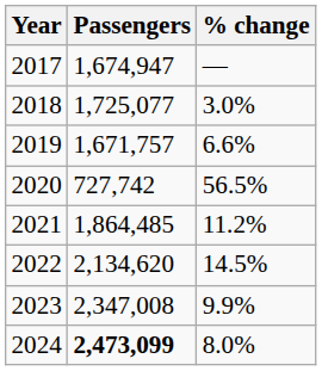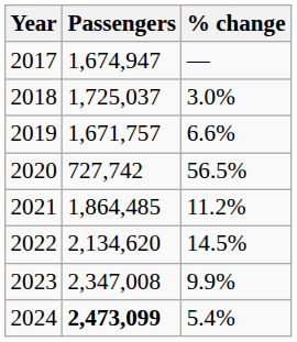 <table class="wikitable">
 <tr>
 <th>Year</th>
 <th>Passengers</th>
 <th>% change</th>
 </tr>
 <tr>
 <td>2017</td>
 <td>1,674,947</td>
 <td>—</td>
 </tr>
 <tr>
 <td>2018</td>
-<td>1,725,077</td>
+<td>1,725,037</td>
 <td>3.0%</td>
 </tr>
 <tr>
 <td>2019</td>
 <td>1,671,757</td>
 <td>6.6%</td>
 </tr>
 <tr>
 <td>2020</td>
 <td>727,742</td>
 <td>56.5%</td>
 </tr>
 <tr>
 <td>2021</td>
 <td>1,864,485</td>
 <td>11.2%</td>
 </tr>
 <tr>
 <td>2022</td>
 <td>2,134,620</td>
 <td>14.5%</td>
 </tr>
 <tr>
 <td>2023</td>
 <td>2,347,008</td>
 <td>9.9%</td>
 </tr>
 <tr>
 <td>2024</td>
 <td><strong>2,473,099</strong></td>
-<td>8.0%</td>
+<td>5.4%</td>
 </tr>
 </table>
